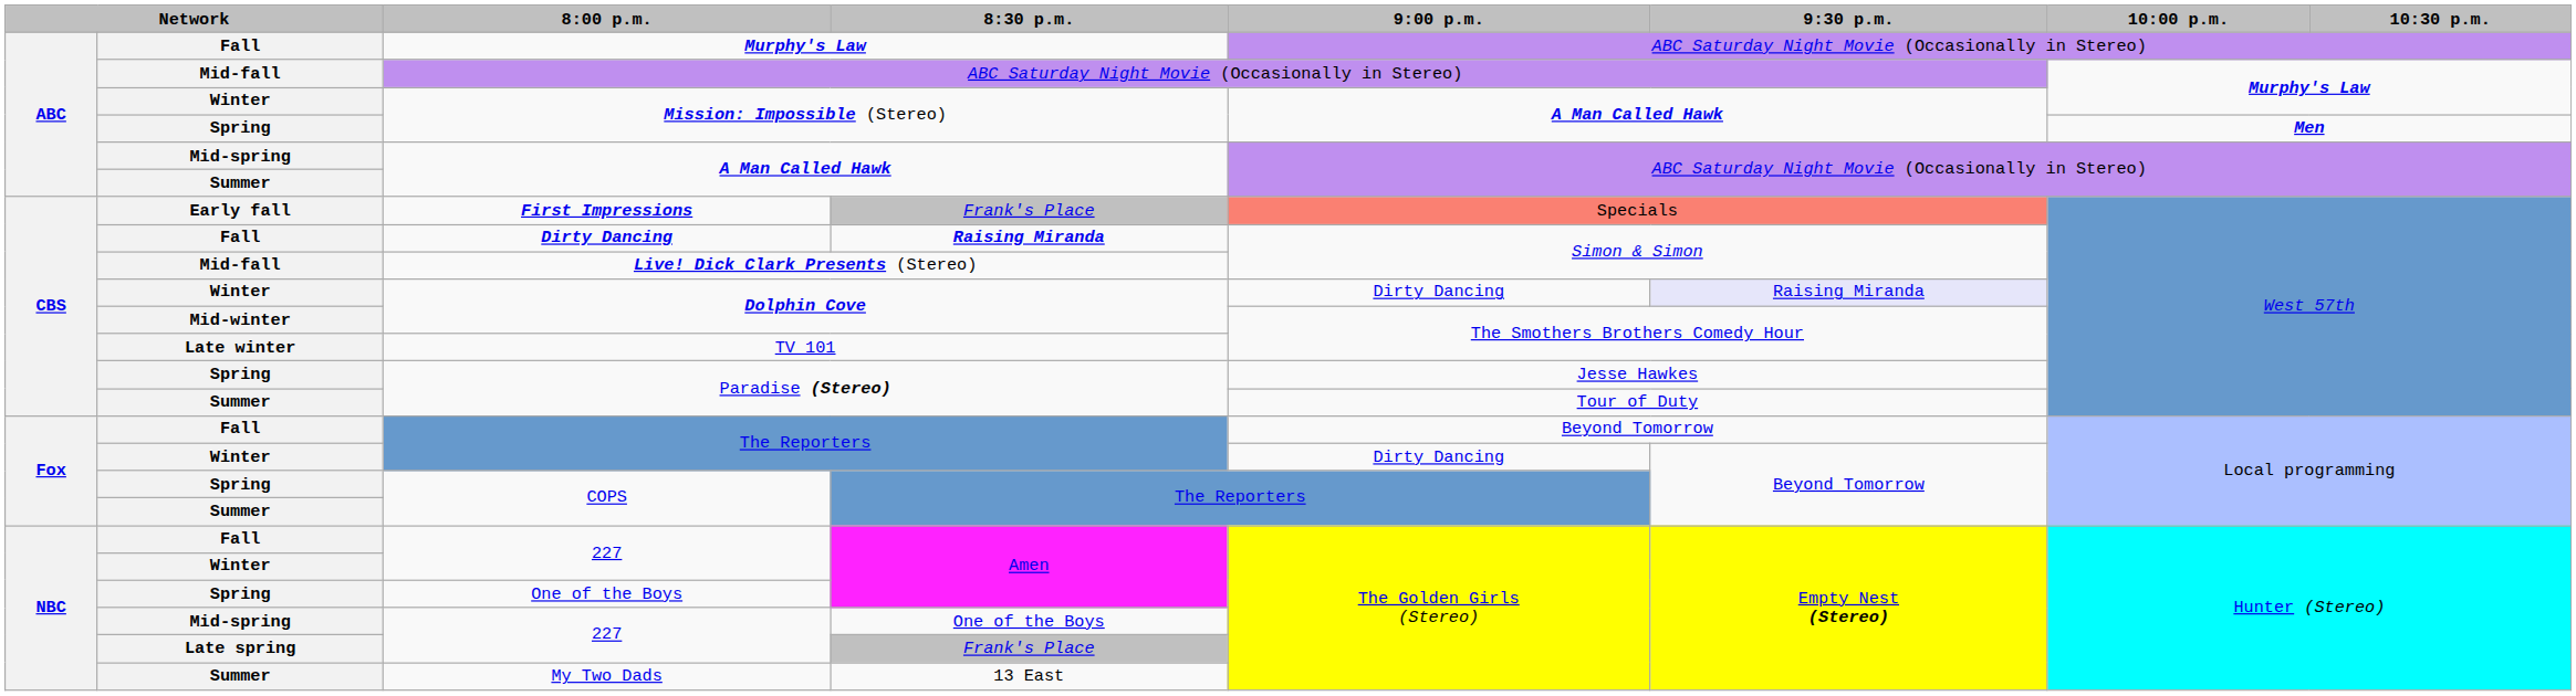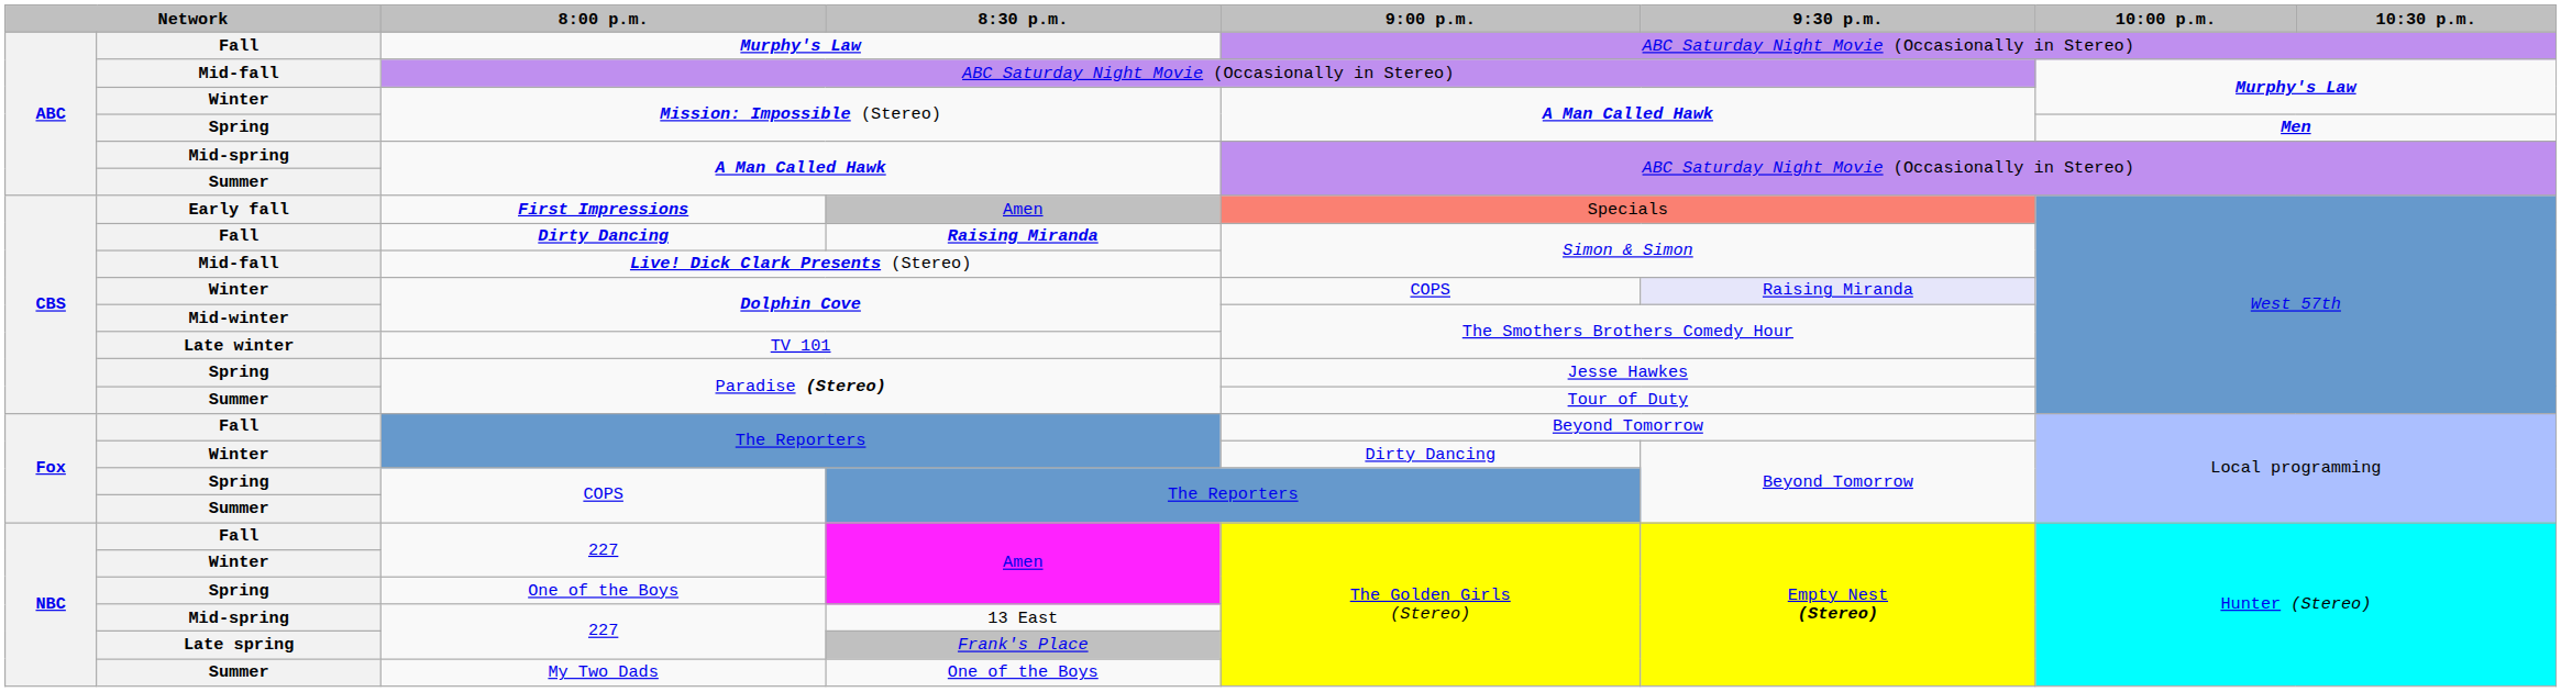 <table class="wikitable" style="width:100%;margin-right:0;text-align:center;">
 <tr>
 <th colspan="2" style="background-color:#C0C0C0;text-align:center">Network</th>
 <th style="background-color:#C0C0C0;text-align:center">8:00 p.m.</th>
 <th style="background-color:#C0C0C0;text-align:center">8:30 p.m.</th>
 <th style="background-color:#C0C0C0;text-align:center">9:00 p.m.</th>
 <th style="background-color:#C0C0C0;text-align:center">9:30 p.m.</th>
 <th style="background-color:#C0C0C0;text-align:center">10:00 p.m.</th>
 <th style="background-color:#C0C0C0;text-align:center">10:30 p.m.</th>
 </tr>
 <tr>
 <th rowspan="6"><a href='#'>ABC</a></th>
 <th>Fall</th>
 <td colspan="2"><strong><em><a href='#'>Murphy's Law</a></em></strong></td>
 <td colspan="4" style="background:#bf8fef;"><em><a href='#'>ABC Saturday Night Movie</a></em> (Occasionally in Stereo)</td>
 </tr>
 <tr>
 <th>Mid-fall</th>
 <td colspan="4" style="background:#bf8fef;"><em><a href='#'>ABC Saturday Night Movie</a></em> (Occasionally in Stereo)</td>
 <td rowspan="2" colspan="2"><strong><em><a href='#'>Murphy's Law</a></em></strong></td>
 </tr>
 <tr>
 <th>Winter</th>
 <td rowspan="2" colspan="2"><strong><em><a href='#'>Mission: Impossible</a></em></strong> (Stereo)</td>
 <td rowspan="2" colspan="2"><strong><em><a href='#'>A Man Called Hawk</a></em></strong></td>
 </tr>
 <tr>
 <th>Spring</th>
 <td colspan="2"><strong><em><a href='#'>Men</a></em></strong></td>
 </tr>
 <tr>
 <th>Mid-spring</th>
 <td rowspan="2" colspan="2"><strong><em><a href='#'>A Man Called Hawk</a></em></strong></td>
 <td rowspan="2" colspan="4" style="background:#bf8fef;"><em><a href='#'>ABC Saturday Night Movie</a></em> (Occasionally in Stereo)</td>
 </tr>
 <tr>
 <th>Summer</th>
 </tr>
 <tr>
 <th rowspan="8"><a href='#'>CBS</a></th>
 <th>Early fall</th>
 <td><strong><em><a href='#'>First Impressions</a></em></strong></td>
-<td style="background:#C0C0C0;"><em><a href='#'>Frank's Place</a></em> </td>
+<td style="background:#C0C0C0;"></em><a href='#'>Amen</a><em> </td>
 <td colspan="2" style="background:#FA8072;">Specials</td>
 <td colspan="2" rowspan="8" style="background:#6699CC;"><em><a href='#'>West 57th</a></em></td>
 </tr>
 <tr>
 <th>Fall</th>
 <td><strong><em><a href='#'>Dirty Dancing</a></em></strong></td>
 <td><strong><em><a href='#'>Raising Miranda</a></em></strong></td>
 <td rowspan="2" colspan="2"><em><a href='#'>Simon & Simon</a></em></td>
 </tr>
 <tr>
 <th>Mid-fall</th>
 <td colspan="2"><strong><em><a href='#'>Live! Dick Clark Presents</a></em></strong> (Stereo)</td>
 </tr>
 <tr>
 <th>Winter</th>
 <td rowspan="2" colspan="2"><strong><em><a href='#'>Dolphin Cove</a><strong> <em></td>
-<td></em></strong><a href='#'>Dirty Dancing</a><strong><em></td>
+<td></em></strong><a href='#'>COPS</a><strong><em></td>
 <td style="background: lavender;"></em></strong><a href='#'>Raising Miranda</a><strong><em></td>
 </tr>
 <tr>
 <th>Mid-winter</th>
 <td rowspan="2" colspan="2"></em></strong><a href='#'>The Smothers Brothers Comedy Hour</a><strong><em></td>
 </tr>
 <tr>
 <th>Late winter</th>
 <td colspan="2"></em></strong><a href='#'>TV 101</a><strong><em></td>
 </tr>
 <tr>
 <th>Spring</th>
 <td rowspan="2" colspan="2"></em></strong><a href='#'>Paradise</a><strong><em> (Stereo)</td>
 <td colspan="2"></em></strong><a href='#'>Jesse Hawkes</a><strong><em></td>
 </tr>
 <tr>
 <th>Summer</th>
 <td colspan="2"></em><a href='#'>Tour of Duty</a><em></td>
 </tr>
 <tr>
 <th rowspan="4"><a href='#'>Fox</a></th>
 <th>Fall</th>
 <td colspan="2" rowspan="2" style="background:#6699CC;"></em></strong><a href='#'>The Reporters</a><strong><em></td>
 <td colspan="2"></em></strong><a href='#'>Beyond Tomorrow</a><strong><em></td>
 <td colspan="2" rowspan="4" style="background:#abbfff;">Local programming</td>
 </tr>
 <tr>
 <th>Winter</th>
 <td></em></strong><a href='#'>Dirty Dancing</a><strong><em></td>
 <td rowspan="3"></em></strong><a href='#'>Beyond Tomorrow</a><strong><em></td>
 </tr>
 <tr>
 <th>Spring</th>
 <td rowspan="2"></em></strong><a href='#'>COPS</a><strong><em></td>
 <td colspan="2" rowspan="2" style="background:#6699CC;"></em></strong><a href='#'>The Reporters</a><strong><em></td>
 </tr>
 <tr>
 <th>Summer</th>
 </tr>
 <tr>
 <th rowspan="6"><a href='#'>NBC</a></th>
 <th>Fall</th>
 <td rowspan="2"></em><a href='#'>227</a><em></td>
 <td rowspan="3" bgcolor="#FF22FF"></em><a href='#'>Amen</a><em> </td>
 <td rowspan="6" bgcolor="#FFFF00"></em><a href='#'>The Golden Girls</a> <em><br>(Stereo) </td>
 <td rowspan="6" bgcolor="#FFFF00"></em></strong><a href='#'>Empty Nest</a><strong><em><br>(Stereo) </td>
 <td colspan="2" rowspan="6" bgcolor="#00FFFF"></em><a href='#'>Hunter</a><em> (Stereo) </td>
 </tr>
 <tr>
 <th>Winter</th>
 </tr>
 <tr>
 <th>Spring</th>
 <td></em></strong><a href='#'>One of the Boys</a><strong><em></td>
 </tr>
 <tr>
 <th>Mid-spring</th>
 <td rowspan="2"></em><a href='#'>227</a><em></td>
-<td></em></strong><a href='#'>One of the Boys</a><strong><em></td>
+<td></em></strong>13 East<strong><em></td>
 </tr>
 <tr>
 <th>Late spring</th>
 <td style="background:#C0C0C0;"><em><a href='#'>Frank's Place</a></em> </td>
 </tr>
 <tr>
 <th>Summer</th>
 <td></em><a href='#'>My Two Dads</a><em></td>
-<td></em></strong>13 East<strong><em></td>
+<td></em></strong><a href='#'>One of the Boys</a><strong><em></td>
 </tr>
 </table>
